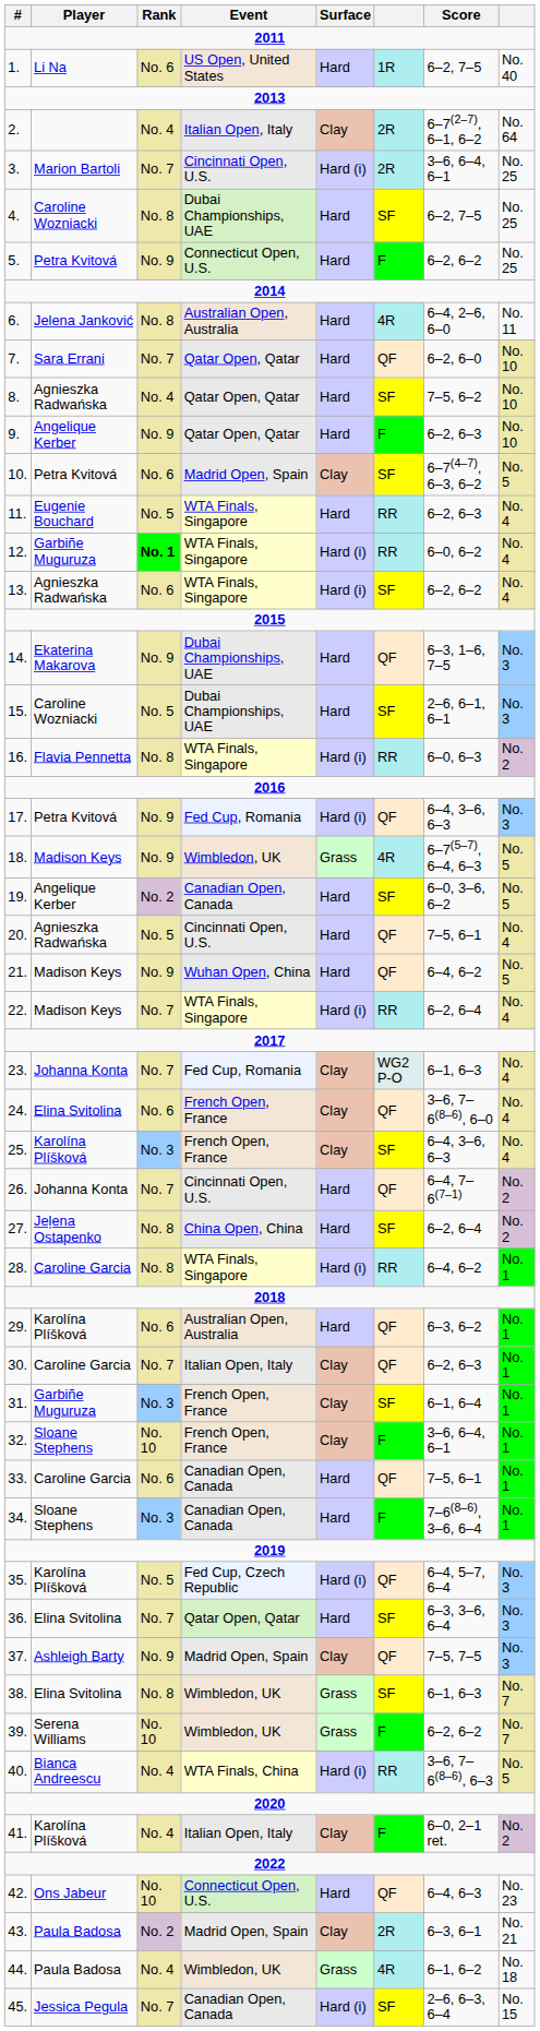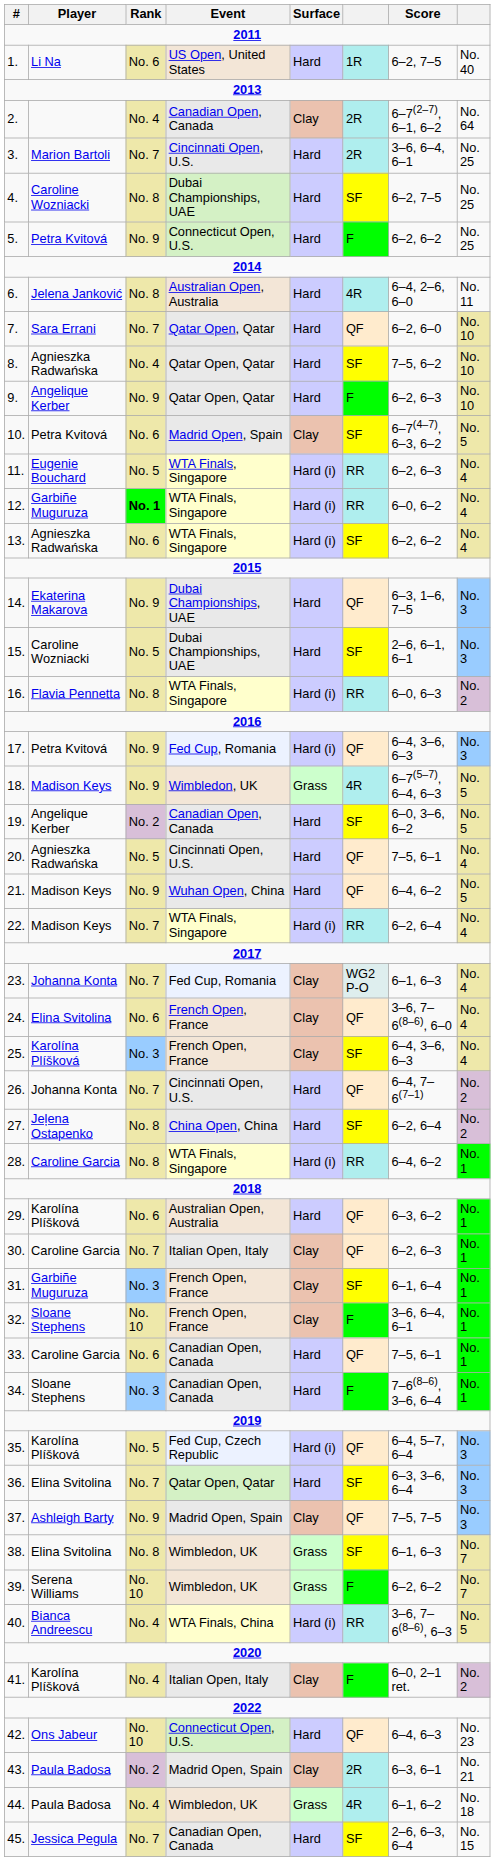 <table class="wikitable sortable">
 <tr>
 <th>#</th>
 <th>Player</th>
 <th>Rank</th>
 <th>Event</th>
 <th>Surface</th>
 <th></th>
 <th>Score</th>
 <th></th>
 </tr>
 <tr>
 <td colspan=8 style=text-align:center><strong><a href='#'>2011</a></strong></td>
 </tr>
 <tr>
 <td>1.</td>
 <td> <a href='#'>Li Na</a></td>
 <td style="background:#eee8aa;">No. 6</td>
 <td style="background:#f3e6d7;"><a href='#'>US Open</a>, United States</td>
 <td style="background:#ccf;">Hard</td>
 <td style="background:#afeeee;">1R</td>
 <td>6–2, 7–5</td>
 <td>No. 40</td>
 </tr>
 <tr>
 <td colspan=8 style=text-align:center><strong><a href='#'>2013</a></strong></td>
 </tr>
 <tr>
 <td>2.</td>
 <td></td>
 <td style="background:#eee8aa;">No. 4</td>
-<td style="background:#e9e9e9;"><a href='#'>Italian Open</a>, Italy</td>
+<td style="background:#e9e9e9;"><a href='#'>Canadian Open</a>, Canada</td>
 <td style="background:#ebc2af;">Clay</td>
 <td style="background:#afeeee;">2R</td>
 <td>6–7<sup>(2–7)</sup>, 6–1, 6–2</td>
 <td>No. 64</td>
 </tr>
 <tr>
 <td>3.</td>
 <td> <a href='#'>Marion Bartoli</a></td>
 <td style="background:#eee8aa;">No. 7</td>
 <td style="background:#e9e9e9;"><a href='#'>Cincinnati Open</a>,  U.S.</td>
-<td style="background:#ccf;">Hard (i)</td>
+<td style="background:#ccf;">Hard</td>
 <td style="background:#afeeee;">2R</td>
 <td>3–6, 6–4, 6–1</td>
 <td>No. 25</td>
 </tr>
 <tr>
 <td>4.</td>
 <td> <a href='#'>Caroline Wozniacki</a></td>
 <td style="background:#eee8aa;">No. 8</td>
 <td style="background:#d4f1c5;">Dubai Championships, UAE</td>
 <td style="background:#ccf;">Hard</td>
 <td style="background:yellow;">SF</td>
 <td>6–2, 7–5</td>
 <td>No. 25</td>
 </tr>
 <tr>
 <td>5.</td>
 <td> <a href='#'>Petra Kvitová</a></td>
 <td style="background:#eee8aa;">No. 9</td>
 <td style="background:#d4f1c5;">Connecticut Open,  U.S.</td>
 <td style="background:#ccf;">Hard</td>
 <td style="background:Lime;">F</td>
 <td>6–2, 6–2</td>
 <td>No. 25</td>
 </tr>
 <tr>
 <td colspan=8 style=text-align:center><strong><a href='#'>2014</a></strong></td>
 </tr>
 <tr>
 <td>6.</td>
 <td> <a href='#'>Jelena Janković</a></td>
 <td style="background:#eee8aa;">No. 8</td>
 <td style="background:#f3e6d7;"><a href='#'>Australian Open</a>, Australia</td>
 <td style="background:#ccf;">Hard</td>
 <td style="background:#afeeee;">4R</td>
 <td>6–4, 2–6, 6–0</td>
 <td>No. 11</td>
 </tr>
 <tr>
 <td>7.</td>
 <td> <a href='#'>Sara Errani</a></td>
 <td style="background:#eee8aa;">No. 7</td>
 <td style="background:#e9e9e9;"><a href='#'>Qatar Open</a>, Qatar</td>
 <td style="background:#ccf;">Hard</td>
 <td style="background:#ffebcd;">QF</td>
 <td>6–2, 6–0</td>
 <td style="background:#EEE8AA;">No. 10</td>
 </tr>
 <tr>
 <td>8.</td>
 <td> Agnieszka Radwańska</td>
 <td style="background:#eee8aa;">No. 4</td>
 <td style="background:#e9e9e9;">Qatar Open, Qatar</td>
 <td style="background:#ccf;">Hard</td>
 <td style="background:yellow;">SF</td>
 <td>7–5, 6–2</td>
 <td style="background:#EEE8AA;">No. 10</td>
 </tr>
 <tr>
 <td>9.</td>
 <td> <a href='#'>Angelique Kerber</a></td>
 <td style="background:#eee8aa;">No. 9</td>
 <td style="background:#e9e9e9;">Qatar Open, Qatar</td>
 <td style="background:#ccf;">Hard</td>
 <td style="background:Lime;">F</td>
 <td>6–2, 6–3</td>
 <td style="background:#EEE8AA;">No. 10</td>
 </tr>
 <tr>
 <td>10.</td>
 <td> Petra Kvitová</td>
 <td style="background:#eee8aa;">No. 6</td>
 <td style="background:#e9e9e9;"><a href='#'>Madrid Open</a>, Spain</td>
 <td style="background:#ebc2af;">Clay</td>
 <td style="background:yellow;">SF</td>
 <td>6–7<sup>(4–7)</sup>, 6–3, 6–2</td>
 <td style="background:#EEE8AA;">No. 5</td>
 </tr>
 <tr>
 <td>11.</td>
 <td> <a href='#'>Eugenie Bouchard</a></td>
 <td style="background:#eee8aa;">No. 5</td>
 <td style="background:#ffc;"><a href='#'>WTA Finals</a>, Singapore</td>
-<td style="background:#ccf;">Hard</td>
+<td style="background:#ccf;">Hard (i)</td>
 <td style="background:#afeeee;">RR</td>
 <td>6–2, 6–3</td>
 <td style="background:#EEE8AA;">No. 4</td>
 </tr>
 <tr>
 <td>12.</td>
 <td> <a href='#'>Garbiñe Muguruza</a></td>
 <td style="background:lime;"><strong>No. 1</strong></td>
 <td style="background:#ffc;">WTA Finals, Singapore</td>
 <td style="background:#ccf;">Hard (i)</td>
 <td style="background:#afeeee;">RR</td>
 <td>6–0, 6–2</td>
 <td style="background:#EEE8AA;">No. 4</td>
 </tr>
 <tr>
 <td>13.</td>
 <td> Agnieszka Radwańska</td>
 <td style="background:#eee8aa;">No. 6</td>
 <td style="background:#ffc;">WTA Finals, Singapore</td>
 <td style="background:#ccf;">Hard (i)</td>
 <td style="background:yellow;">SF</td>
 <td>6–2, 6–2</td>
 <td style="background:#EEE8AA;">No. 4</td>
 </tr>
 <tr>
 <td colspan=8 style=text-align:center><strong><a href='#'>2015</a></strong></td>
 </tr>
 <tr>
 <td>14.</td>
 <td> <a href='#'>Ekaterina Makarova</a></td>
 <td style="background:#eee8aa;">No. 9</td>
 <td style="background:#e9e9e9;"><a href='#'>Dubai Championships</a>, UAE</td>
 <td style="background:#ccf;">Hard</td>
 <td style="background:#ffebcd;">QF</td>
 <td>6–3, 1–6, 7–5</td>
 <td style="background:#9cf;">No. 3</td>
 </tr>
 <tr>
 <td>15.</td>
 <td> Caroline Wozniacki</td>
 <td style="background:#eee8aa;">No. 5</td>
 <td style="background:#e9e9e9;">Dubai Championships, UAE</td>
 <td style="background:#ccf;">Hard</td>
 <td style="background:yellow;">SF</td>
 <td>2–6, 6–1, 6–1</td>
 <td style="background:#9cf;">No. 3</td>
 </tr>
 <tr>
 <td>16.</td>
 <td> <a href='#'>Flavia Pennetta</a></td>
 <td style="background:#eee8aa;">No. 8</td>
 <td style="background:#ffc;">WTA Finals, Singapore</td>
 <td style="background:#ccf;">Hard (i)</td>
 <td style="background:#afeeee;">RR</td>
 <td>6–0, 6–3</td>
 <td style="background:thistle;">No. 2</td>
 </tr>
 <tr>
 <td colspan=8 style=text-align:center><strong><a href='#'>2016</a></strong></td>
 </tr>
 <tr>
 <td>17.</td>
 <td> Petra Kvitová</td>
 <td style="background:#eee8aa;">No. 9</td>
 <td style="background:#ecf2ff;"><a href='#'>Fed Cup</a>, Romania</td>
 <td style="background:#ccf;">Hard (i)</td>
 <td style="background:#ffebcd;">QF</td>
 <td>6–4, 3–6, 6–3</td>
 <td style="background:#9cf;">No. 3</td>
 </tr>
 <tr>
 <td>18.</td>
 <td> <a href='#'>Madison Keys</a></td>
 <td style="background:#eee8aa;">No. 9</td>
 <td style="background:#f3e6d7;"><a href='#'>Wimbledon</a>, UK</td>
 <td style="background:#cfc;">Grass</td>
 <td style="background:#afeeee;">4R</td>
 <td>6–7<sup>(5–7)</sup>, 6–4, 6–3</td>
 <td style="background:#eee8aa;">No. 5</td>
 </tr>
 <tr>
 <td>19.</td>
 <td> Angelique Kerber</td>
 <td style="background:thistle;">No. 2</td>
 <td style="background:#e9e9e9;"><a href='#'>Canadian Open</a>, Canada</td>
 <td style="background:#ccf;">Hard</td>
 <td style="background:yellow;">SF</td>
 <td>6–0, 3–6, 6–2</td>
 <td style="background:#eee8aa;">No. 5</td>
 </tr>
 <tr>
 <td>20.</td>
 <td> Agnieszka Radwańska</td>
 <td style="background:#eee8aa;">No. 5</td>
 <td style="background:#e9e9e9;">Cincinnati Open,  U.S.</td>
 <td style="background:#ccf;">Hard</td>
 <td style="background:#ffebcd;">QF</td>
 <td>7–5, 6–1</td>
 <td style="background:#eee8aa;">No. 4</td>
 </tr>
 <tr>
 <td>21.</td>
 <td> Madison Keys</td>
 <td style="background:#eee8aa;">No. 9</td>
 <td style="background:#e9e9e9;"><a href='#'>Wuhan Open</a>, China</td>
 <td style="background:#ccf;">Hard</td>
 <td style="background:#ffebcd;">QF</td>
 <td>6–4, 6–2</td>
 <td style="background:#eee8aa;">No. 5</td>
 </tr>
 <tr>
 <td>22.</td>
 <td> Madison Keys</td>
 <td style="background:#eee8aa;">No. 7</td>
 <td style="background:#ffc;">WTA Finals, Singapore</td>
 <td style="background:#ccf;">Hard (i)</td>
 <td style="background:#afeeee;">RR</td>
 <td>6–2, 6–4</td>
 <td style="background:#eee8aa;">No. 4</td>
 </tr>
 <tr>
 <td colspan=8 style=text-align:center><strong><a href='#'>2017</a></strong></td>
 </tr>
 <tr>
 <td>23.</td>
 <td> <a href='#'>Johanna Konta</a></td>
 <td style="background:#eee8aa;">No. 7</td>
 <td style="background:#ecf2ff;">Fed Cup, Romania</td>
 <td style="background:#ebc2af;">Clay</td>
 <td style="background:#deeeee;">WG2 P-O</td>
 <td>6–1, 6–3</td>
 <td style="background:#EEE8AA;">No. 4</td>
 </tr>
 <tr>
 <td>24.</td>
 <td> <a href='#'>Elina Svitolina</a></td>
 <td style="background:#eee8aa;">No. 6</td>
 <td style="background:#f3e6d7;"><a href='#'>French Open</a>, France</td>
 <td style="background:#ebc2af;">Clay</td>
 <td style="background:#ffebcd;">QF</td>
 <td>3–6, 7–6<sup>(8–6)</sup>, 6–0</td>
 <td style="background:#EEE8AA;">No. 4</td>
 </tr>
 <tr>
 <td>25.</td>
 <td> <a href='#'>Karolína Plíšková</a></td>
 <td style="background:#9cf;">No. 3</td>
 <td style="background:#f3e6d7;">French Open, France</td>
 <td style="background:#ebc2af;">Clay</td>
 <td style="background:yellow;">SF</td>
 <td>6–4, 3–6, 6–3</td>
 <td style="background:#EEE8AA;">No. 4</td>
 </tr>
 <tr>
 <td>26.</td>
 <td> Johanna Konta</td>
 <td style="background:#eee8aa;">No. 7</td>
 <td style="background:#e9e9e9;">Cincinnati Open,  U.S.</td>
 <td style="background:#ccf;">Hard</td>
 <td style="background:#ffebcd;">QF</td>
 <td>6–4, 7–6<sup>(7–1)</sup></td>
 <td style="background:thistle;">No. 2</td>
 </tr>
 <tr>
 <td>27.</td>
 <td> <a href='#'>Jeļena Ostapenko</a></td>
 <td style="background:#eee8aa;">No. 8</td>
 <td style="background:#e9e9e9;"><a href='#'>China Open</a>, China</td>
 <td style="background:#ccf;">Hard</td>
 <td style="background:yellow;">SF</td>
 <td>6–2, 6–4</td>
 <td style="background:thistle;">No. 2</td>
 </tr>
 <tr>
 <td>28.</td>
 <td> <a href='#'>Caroline Garcia</a></td>
 <td style="background:#eee8aa;">No. 8</td>
 <td style="background:#ffc;">WTA Finals, Singapore</td>
 <td style="background:#ccf;">Hard (i)</td>
 <td style="background:#afeeee;">RR</td>
 <td>6–4, 6–2</td>
 <td style="background:lime;">No. 1</td>
 </tr>
 <tr>
 <td colspan=8 style=text-align:center><strong><a href='#'>2018</a></strong></td>
 </tr>
 <tr>
 <td>29.</td>
 <td> Karolína Plíšková</td>
 <td style="background:#eee8aa;">No. 6</td>
 <td style="background:#f3e6d7;">Australian Open, Australia</td>
 <td style="background:#ccf;">Hard</td>
 <td style="background:#ffebcd;">QF</td>
 <td>6–3, 6–2</td>
 <td style="background:lime;">No. 1</td>
 </tr>
 <tr>
 <td>30.</td>
 <td> Caroline Garcia</td>
 <td style="background:#eee8aa;">No. 7</td>
 <td style="background:#e9e9e9;">Italian Open, Italy</td>
 <td style="background:#ebc2af;">Clay</td>
 <td style="background:#ffebcd;">QF</td>
 <td>6–2, 6–3</td>
 <td style="background:lime;">No. 1</td>
 </tr>
 <tr>
 <td>31.</td>
 <td> <a href='#'>Garbiñe Muguruza</a></td>
 <td style="background:#9cf;">No. 3</td>
 <td style="background:#f3e6d7;">French Open, France</td>
 <td style="background:#ebc2af;">Clay</td>
 <td style="background:yellow;">SF</td>
 <td>6–1, 6–4</td>
 <td style="background:lime;">No. 1</td>
 </tr>
 <tr>
 <td>32.</td>
 <td> <a href='#'>Sloane Stephens</a></td>
 <td style="background:#eee8aa;">No. 10</td>
 <td style="background:#f3e6d7;">French Open, France</td>
 <td style="background:#ebc2af;">Clay</td>
 <td style="background:lime;">F</td>
 <td>3–6, 6–4, 6–1</td>
 <td style="background:lime;">No. 1</td>
 </tr>
 <tr>
 <td>33.</td>
 <td> Caroline Garcia</td>
 <td style="background:#eee8aa;">No. 6</td>
 <td style="background:#e9e9e9;">Canadian Open, Canada</td>
 <td style="background:#ccf;">Hard</td>
 <td style="background:#ffebcd;">QF</td>
 <td>7–5, 6–1</td>
 <td style="background:lime;">No. 1</td>
 </tr>
 <tr>
 <td>34.</td>
 <td> Sloane Stephens</td>
 <td style="background:#9cf;">No. 3</td>
 <td style="background:#e9e9e9;">Canadian Open, Canada</td>
 <td style="background:#ccf;">Hard</td>
 <td style="background:lime;">F</td>
 <td>7–6<sup>(8–6)</sup>, 3–6, 6–4</td>
 <td style="background:lime;">No. 1</td>
 </tr>
 <tr>
 <td colspan=8 style=text-align:center><strong><a href='#'>2019</a></strong></td>
 </tr>
 <tr>
 <td>35.</td>
 <td> Karolína Plíšková</td>
 <td style="background:#eee8aa;">No. 5</td>
 <td style="background:#ecf2ff;">Fed Cup, Czech Republic</td>
 <td style="background:#ccf;">Hard (i)</td>
 <td style="background:#ffebcd;">QF</td>
 <td>6–4, 5–7, 6–4</td>
 <td style="background:#9cf;">No. 3</td>
 </tr>
 <tr>
 <td>36.</td>
 <td> Elina Svitolina</td>
 <td style="background:#eee8aa;">No. 7</td>
 <td style="background:#d4f1c5;">Qatar Open, Qatar</td>
 <td style="background:#ccf;">Hard</td>
 <td style="background:yellow;">SF</td>
 <td>6–3, 3–6, 6–4</td>
 <td style="background:#9cf;">No. 3</td>
 </tr>
 <tr>
 <td>37.</td>
 <td> <a href='#'>Ashleigh Barty</a></td>
 <td style="background:#eee8aa;">No. 9</td>
 <td style="background:#e9e9e9;">Madrid Open, Spain</td>
 <td style="background:#ebc2af;">Clay</td>
 <td style="background:#ffebcd;">QF</td>
 <td>7–5, 7–5</td>
 <td style="background:#9cf;">No. 3</td>
 </tr>
 <tr>
 <td>38.</td>
 <td> Elina Svitolina</td>
 <td style="background:#eee8aa;">No. 8</td>
 <td style="background:#f3e6d7;">Wimbledon, UK</td>
 <td style="background:#cfc;">Grass</td>
 <td style="background:yellow;">SF</td>
 <td>6–1, 6–3</td>
 <td style="background:#eee8aa;">No. 7</td>
 </tr>
 <tr>
 <td>39.</td>
 <td> Serena Williams</td>
 <td style="background:#eee8aa;">No. 10</td>
 <td style="background:#f3e6d7;">Wimbledon, UK</td>
 <td style="background:#cfc;">Grass</td>
 <td style="background:lime;">F</td>
 <td>6–2, 6–2</td>
 <td style="background:#eee8aa;">No. 7</td>
 </tr>
 <tr>
 <td>40.</td>
 <td> <a href='#'>Bianca Andreescu</a></td>
 <td bgcolor=eee8aa>No. 4</td>
 <td bgcolor=ffffcc>WTA Finals, China</td>
 <td bgcolor=ccccff>Hard (i)</td>
 <td bgcolor=afeeee>RR</td>
 <td>3–6, 7–6<sup>(8–6)</sup>, 6–3</td>
 <td bgcolor=eee8aa>No. 5</td>
 </tr>
 <tr>
 <td colspan=8 style=text-align:center><strong><a href='#'>2020</a></strong></td>
 </tr>
 <tr>
 <td>41.</td>
 <td> Karolína Plíšková</td>
 <td style="background:#eee8aa;">No. 4</td>
 <td style="background:#e9e9e9;">Italian Open, Italy</td>
 <td style="background:#ebc2af;">Clay</td>
 <td style="background:Lime;">F</td>
 <td>6–0, 2–1 ret.</td>
 <td style="background:thistle;">No. 2</td>
 </tr>
 <tr>
 <td colspan=8 style=text-align:center><strong><a href='#'>2022</a></strong></td>
 </tr>
 <tr>
 <td>42.</td>
 <td> <a href='#'>Ons Jabeur</a></td>
 <td style="background:#eee8aa;">No. 10</td>
 <td style="background:#d4f1c5;"><a href='#'>Connecticut Open</a>,  U.S.</td>
 <td style="background:#ccf;">Hard</td>
 <td style="background:#ffebcd;">QF</td>
 <td>6–4, 6–3</td>
 <td>No. 23</td>
 </tr>
 <tr>
 <td>43.</td>
 <td> <a href='#'>Paula Badosa</a></td>
 <td style="background:thistle;">No. 2</td>
 <td style="background:#e9e9e9;">Madrid Open, Spain</td>
 <td style="background:#ebc2af;">Clay</td>
 <td style="background:#afeeee;">2R</td>
 <td>6–3, 6–1</td>
 <td>No. 21</td>
 </tr>
 <tr>
 <td>44.</td>
 <td> Paula Badosa</td>
 <td style="background:#eee8aa;">No. 4</td>
 <td style="background:#f3e6d7;">Wimbledon, UK</td>
 <td style="background:#cfc;">Grass</td>
 <td style="background:#afeeee;">4R</td>
 <td>6–1, 6–2</td>
 <td>No. 18</td>
 </tr>
 <tr>
 <td>45.</td>
 <td> <a href='#'>Jessica Pegula</a></td>
 <td style="background:#eee8aa;">No. 7</td>
 <td style="background:#e9e9e9;">Canadian Open, Canada</td>
-<td style="background:#ccf;">Hard (i)</td>
+<td style="background:#ccf;">Hard</td>
 <td style="background:yellow;">SF</td>
 <td>2–6, 6–3, 6–4</td>
 <td>No. 15</td>
 </tr>
 </table>
